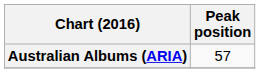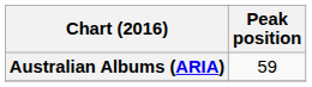 <table class="wikitable sortable plainrowheaders" style="text-align:center">
 <tr>
 <th scope="col">Chart (2016)</th>
 <th scope="col">Peak<br> position</th>
 </tr>
 <tr>
 <th scope="row">Australian Albums (<a href='#'>ARIA</a>)</th>
-<td>57</td>
+<td>59</td>
 </tr>
 <tr>
 </tr>
 <tr>
 </tr>
 <tr>
 </tr>
 <tr>
 </tr>
 <tr>
 </tr>
 <tr>
 </tr>
 <tr>
 </tr>
 <tr>
 </tr>
 <tr>
 </tr>
 </table>
